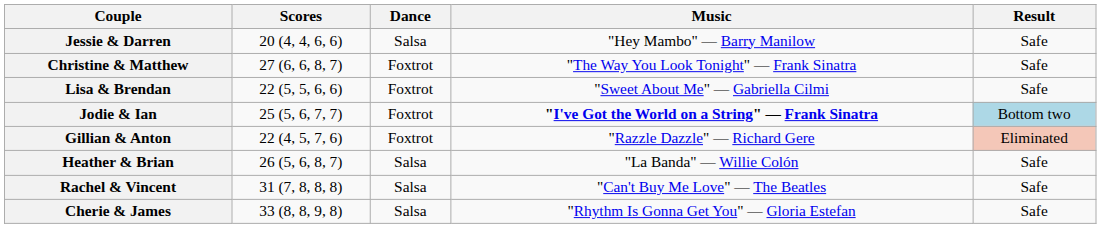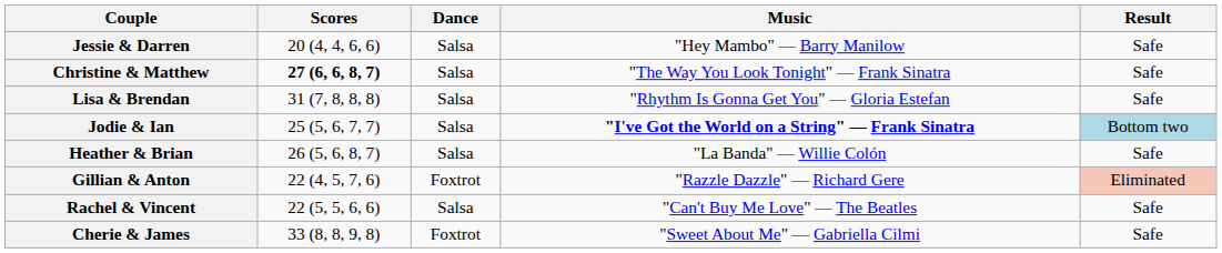 <table class="wikitable sortable" style="text-align:center; width:90%">
 <tr>
 <th scope="col">Couple</th>
 <th scope="col">Scores</th>
 <th scope="col" class="unsortable">Dance</th>
 <th scope="col" class="unsortable">Music</th>
 <th scope="col" class="unsortable">Result</th>
 </tr>
 <tr>
 <th scope="row">Jessie & Darren</th>
 <td>20 (4, 4, 6, 6)</td>
 <td>Salsa</td>
 <td>"Hey Mambo" — <a href='#'>Barry Manilow</a></td>
 <td>Safe</td>
 </tr>
 <tr>
 <th scope="row">Christine & Matthew</th>
-<td>27 (6, 6, 8, 7)</td>
-<td>Foxtrot</td>
+<td><strong>27 (6, 6, 8, 7)</strong></td>
+<td>Salsa</td>
 <td>"<a href='#'>The Way You Look Tonight</a>" — <a href='#'>Frank Sinatra</a></td>
 <td>Safe</td>
 </tr>
 <tr>
 <th scope="row">Lisa & Brendan</th>
-<td>22 (5, 5, 6, 6)</td>
-<td>Foxtrot</td>
-<td>"<a href='#'>Sweet About Me</a>" — <a href='#'>Gabriella Cilmi</a></td>
+<td>31 (7, 8, 8, 8)</td>
+<td>Salsa</td>
+<td>"<a href='#'>Rhythm Is Gonna Get You</a>" — <a href='#'>Gloria Estefan</a></td>
 <td>Safe</td>
 </tr>
 <tr>
 <th scope="row">Jodie & Ian</th>
 <td>25 (5, 6, 7, 7)</td>
-<td>Foxtrot</td>
+<td>Salsa</td>
 <td><strong>"<a href='#'>I've Got the World on a String</a>" — <a href='#'>Frank Sinatra</a></strong></td>
 <td bgcolor="lightblue">Bottom two</td>
+</tr>
+<tr>
+<th scope="row">Heather & Brian</th>
+<td>26 (5, 6, 8, 7)</td>
+<td>Salsa</td>
+<td>"La Banda" — <a href='#'>Willie Colón</a></td>
+<td>Safe</td>
 </tr>
 <tr>
 <th scope="row">Gillian & Anton</th>
 <td>22 (4, 5, 7, 6)</td>
 <td>Foxtrot</td>
 <td>"<a href='#'>Razzle Dazzle</a>" — <a href='#'>Richard Gere</a></td>
 <td bgcolor="f4c7b8">Eliminated</td>
 </tr>
 <tr>
-<th scope="row">Heather & Brian</th>
-<td>26 (5, 6, 8, 7)</td>
-<td>Salsa</td>
-<td>"La Banda" — <a href='#'>Willie Colón</a></td>
-<td>Safe</td>
-</tr>
-<tr>
 <th scope="row">Rachel & Vincent</th>
-<td>31 (7, 8, 8, 8)</td>
+<td>22 (5, 5, 6, 6)</td>
 <td>Salsa</td>
 <td>"<a href='#'>Can't Buy Me Love</a>" — <a href='#'>The Beatles</a></td>
 <td>Safe</td>
 </tr>
 <tr>
 <th scope="row">Cherie & James</th>
 <td>33 (8, 8, 9, 8)</td>
-<td>Salsa</td>
-<td>"<a href='#'>Rhythm Is Gonna Get You</a>" — <a href='#'>Gloria Estefan</a></td>
+<td>Foxtrot</td>
+<td>"<a href='#'>Sweet About Me</a>" — <a href='#'>Gabriella Cilmi</a></td>
 <td>Safe</td>
 </tr>
 </table>
